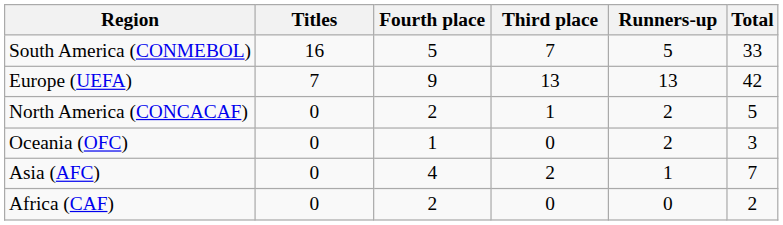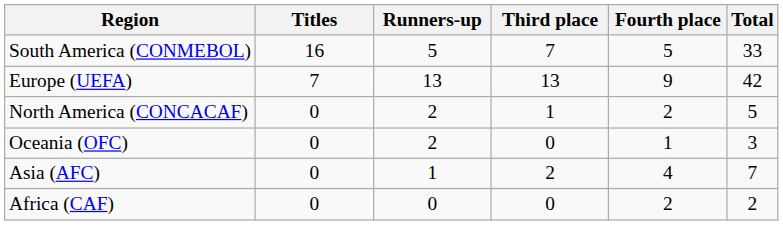 <table class="wikitable sortable">
 <tr>
 <th>Region</th>
 <th width=90>Titles</th>
+<th width=90>Runners-up</th>
+<th width=90>Third place</th>
 <th width=90>Fourth place</th>
-<th width=90>Third place</th>
-<th width=90>Runners-up</th>
 <th>Total</th>
 </tr>
 <tr>
 <td>South America (<a href='#'>CONMEBOL</a>)</td>
 <td align=center>16</td>
 <td align=center>5</td>
 <td align=center>7</td>
 <td align=center>5</td>
 <td align=center>33</td>
 </tr>
 <tr>
 <td>Europe (<a href='#'>UEFA</a>)</td>
 <td align=center>7</td>
-<td align=center>9</td>
 <td align=center>13</td>
 <td align=center>13</td>
+<td align=center>9</td>
 <td align=center>42</td>
 </tr>
 <tr>
 <td>North America (<a href='#'>CONCACAF</a>)</td>
 <td align=center>0</td>
 <td align=center>2</td>
 <td align=center>1</td>
 <td align=center>2</td>
 <td align=center>5</td>
 </tr>
 <tr>
 <td>Oceania (<a href='#'>OFC</a>)</td>
 <td align=center>0</td>
+<td align=center>2</td>
+<td align=center>0</td>
 <td align=center>1</td>
-<td align=center>0</td>
-<td align=center>2</td>
 <td align=center>3</td>
 </tr>
 <tr>
 <td>Asia (<a href='#'>AFC</a>)</td>
 <td align=center>0</td>
+<td align=center>1</td>
+<td align=center>2</td>
 <td align=center>4</td>
-<td align=center>2</td>
-<td align=center>1</td>
 <td align=center>7</td>
 </tr>
 <tr>
 <td>Africa (<a href='#'>CAF</a>)</td>
 <td align=center>0</td>
-<td align=center>2</td>
 <td align=center>0</td>
 <td align=center>0</td>
 <td align=center>2</td>
+<td align=center>2</td>
 </tr>
 </table>
